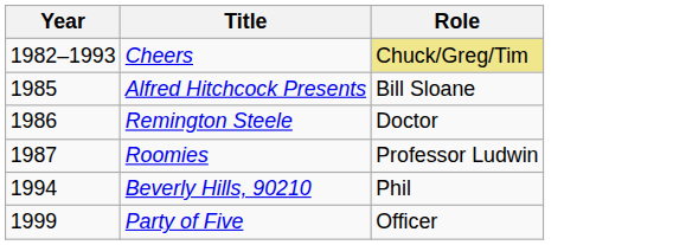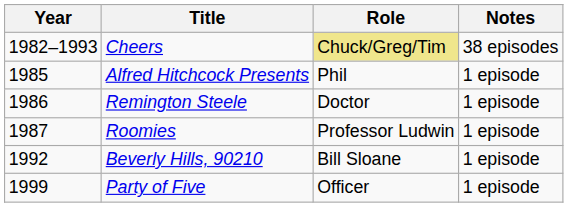 <table class="wikitable">
 <tr>
 <th>Year</th>
 <th>Title</th>
 <th>Role</th>
+<th>Notes</th>
 </tr>
 <tr>
 <td>1982–1993</td>
 <td><em><a href='#'>Cheers</a></em></td>
 <td style="background: khaki;">Chuck/Greg/Tim</td>
+<td>38 episodes</td>
 </tr>
 <tr>
 <td>1985</td>
 <td><em><a href='#'>Alfred Hitchcock Presents</a></em></td>
-<td>Bill Sloane</td>
+<td>Phil</td>
+<td>1 episode</td>
 </tr>
 <tr>
 <td>1986</td>
 <td><em><a href='#'>Remington Steele</a></em></td>
 <td>Doctor</td>
+<td>1 episode</td>
 </tr>
 <tr>
 <td>1987</td>
 <td><em><a href='#'>Roomies</a></em></td>
 <td>Professor Ludwin</td>
+<td>1 episode</td>
 </tr>
 <tr>
-<td>1994</td>
+<td>1992</td>
 <td><em><a href='#'>Beverly Hills, 90210</a></em></td>
-<td>Phil</td>
+<td>Bill Sloane</td>
+<td>1 episode</td>
 </tr>
 <tr>
 <td>1999</td>
 <td><em><a href='#'>Party of Five</a></em></td>
 <td>Officer</td>
+<td>1 episode</td>
 </tr>
 </table>
